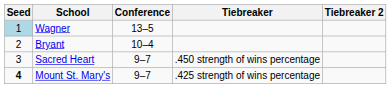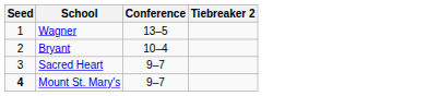 <table class="wikitable" style="white-space:nowrap; font-size:95%;text-align:center">
 <tr>
 <th>Seed</th>
 <th>School</th>
 <th>Conference</th>
-<th>Tiebreaker</th>
 <th>Tiebreaker 2</th>
 </tr>
 <tr>
-<td style="background: lightblue;">1</td>
+<td>1</td>
 <td align=left><a href='#'>Wagner</a></td>
 <td>13–5</td>
-<td align=left></td>
 <td></td>
 </tr>
 <tr>
 <td>2</td>
 <td align=left><a href='#'>Bryant</a></td>
 <td>10–4</td>
-<td align=left></td>
 <td></td>
 </tr>
 <tr>
 <td>3</td>
 <td align=left><a href='#'>Sacred Heart</a></td>
 <td>9–7</td>
-<td align=left>.450 strength of wins percentage</td>
 <td></td>
 </tr>
 <tr>
 <td><strong>4</strong></td>
 <td align=left><a href='#'>Mount St. Mary's</a></td>
 <td>9–7</td>
-<td align=left>.425 strength of wins percentage</td>
 <td></td>
 </tr>
 </table>
